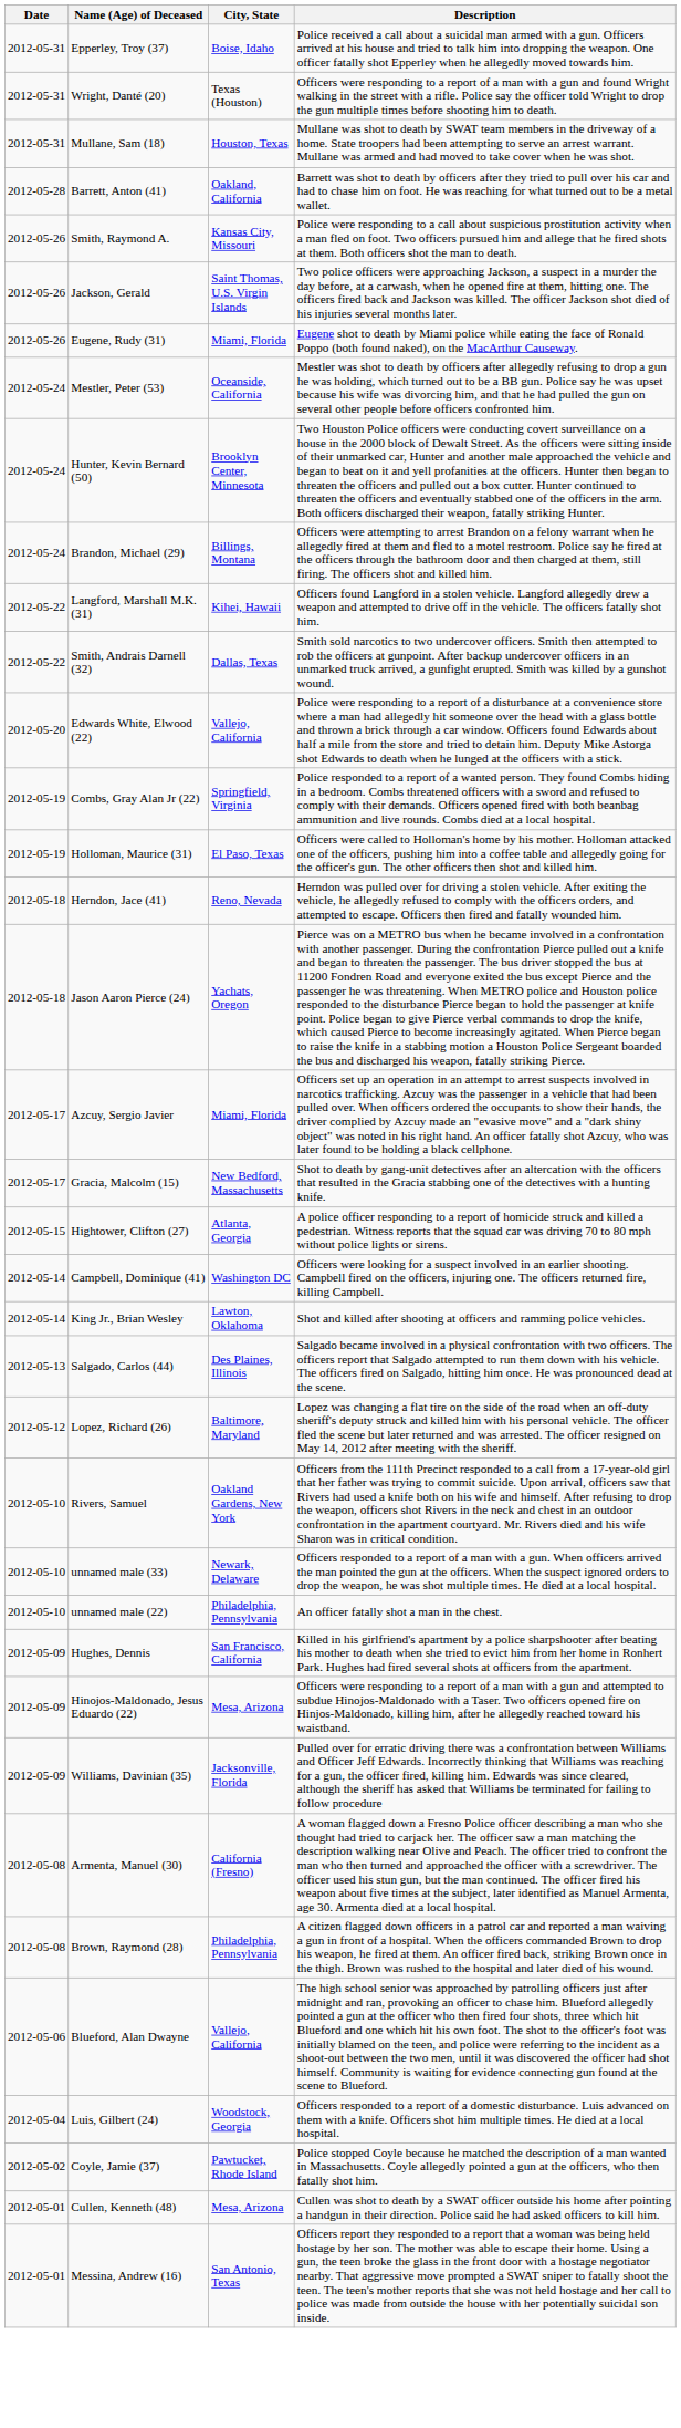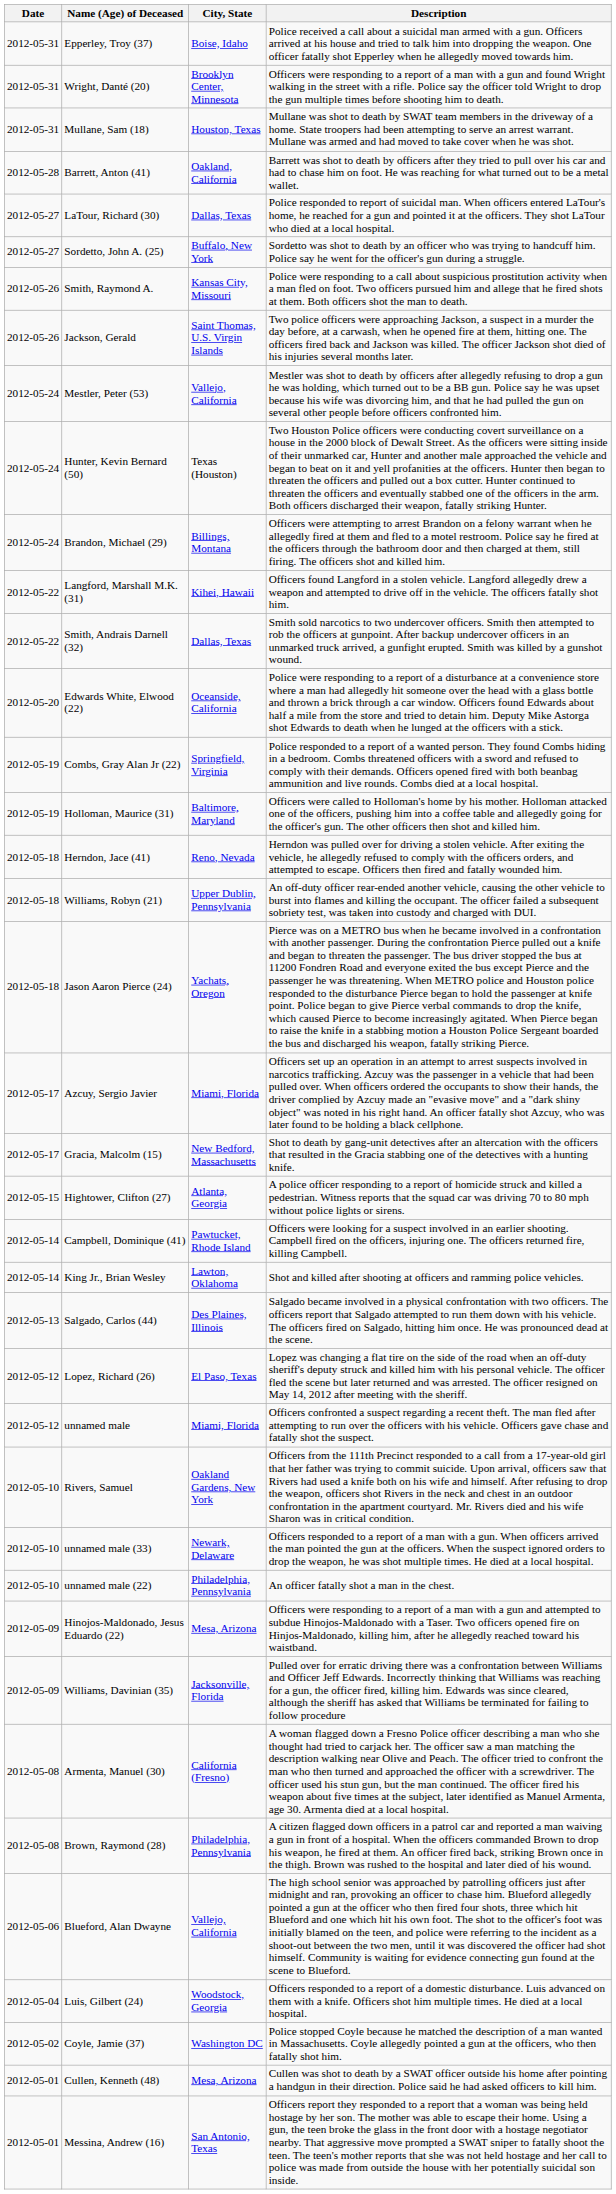 <table class="wikitable sortable" border="1" id="killed">
 <tr>
 <th>Date</th>
 <th nowrap>Name (Age) of Deceased</th>
 <th>City, State</th>
 <th>Description</th>
 </tr>
 <tr>
 <td>2012‑05‑31</td>
 <td>Epperley, Troy (37)</td>
 <td><a href='#'>Boise, Idaho</a></td>
 <td>Police received a call about a suicidal man armed with a gun. Officers arrived at his house and tried to talk him into dropping the weapon. One officer fatally shot Epperley when he allegedly moved towards him.</td>
 </tr>
 <tr>
 <td>2012-05-31</td>
 <td>Wright, Danté (20)</td>
-<td>Texas (Houston)</td>
+<td><a href='#'>Brooklyn Center, Minnesota</a></td>
 <td>Officers were responding to a report of a man with a gun and found Wright walking in the street with a rifle. Police say the officer told Wright to drop the gun multiple times before shooting him to death.</td>
 </tr>
 <tr>
 <td>2012-05-31</td>
 <td>Mullane, Sam (18)</td>
 <td><a href='#'>Houston, Texas</a></td>
 <td>Mullane was shot to death by SWAT team members in the driveway of a home. State troopers had been attempting to serve an arrest warrant. Mullane was armed and had moved to take cover when he was shot.</td>
 </tr>
 <tr>
 <td>2012-05-28</td>
 <td>Barrett, Anton (41)</td>
 <td><a href='#'>Oakland, California</a></td>
 <td>Barrett was shot to death by officers after they tried to pull over his car and had to chase him on foot. He was reaching for what turned out to be a metal wallet.</td>
 </tr>
 <tr>
+<td>2012-05-27</td>
+<td>LaTour, Richard (30)</td>
+<td><a href='#'>Dallas, Texas</a></td>
+<td>Police responded to report of suicidal man.  When officers entered LaTour's home, he reached for a gun and pointed it at the officers.  They shot LaTour who died at a local hospital.</td>
+</tr>
+<tr>
+<td>2012-05-27</td>
+<td>Sordetto, John A. (25)</td>
+<td><a href='#'>Buffalo, New York</a></td>
+<td>Sordetto was shot to death by an officer who was trying to handcuff him. Police say he went for the officer's gun during a struggle.</td>
+</tr>
+<tr>
 <td>2012-05-26</td>
 <td>Smith, Raymond A.</td>
 <td><a href='#'>Kansas City, Missouri</a></td>
 <td>Police were responding to a call about suspicious prostitution activity when a man fled on foot. Two officers pursued him and allege that he fired shots at them. Both officers shot the man to death.</td>
 </tr>
 <tr>
 <td>2012-05-26</td>
 <td>Jackson, Gerald</td>
 <td><a href='#'>Saint Thomas, U.S. Virgin Islands</a></td>
 <td>Two police officers were approaching Jackson, a suspect in a murder the day before, at a carwash, when he opened fire at them, hitting one. The officers fired back and Jackson was killed. The officer Jackson shot died of his injuries several months later.</td>
 </tr>
 <tr>
-<td>2012-05-26</td>
-<td>Eugene, Rudy (31)</td>
-<td><a href='#'>Miami, Florida</a></td>
-<td><a href='#'>Eugene</a> shot to death by Miami police while eating the face of Ronald Poppo (both found naked), on the <a href='#'>MacArthur Causeway</a>.</td>
-</tr>
-<tr>
 <td>2012-05-24</td>
 <td>Mestler, Peter (53)</td>
-<td><a href='#'>Oceanside, California</a></td>
+<td><a href='#'>Vallejo, California</a></td>
 <td>Mestler was shot to death by officers after allegedly refusing to drop a gun he was holding, which turned out to be a BB gun. Police say he was upset because his wife was divorcing him, and that he had pulled the gun on several other people before officers confronted him.</td>
 </tr>
 <tr>
 <td>2012-05-24</td>
 <td>Hunter, Kevin Bernard (50)</td>
-<td><a href='#'>Brooklyn Center, Minnesota</a></td>
+<td>Texas (Houston)</td>
 <td>Two Houston Police officers were conducting covert surveillance on a house in the 2000 block of Dewalt Street. As the officers were sitting inside of their unmarked car, Hunter and another male approached the vehicle and began to beat on it and yell profanities at the officers. Hunter then began to threaten the officers and pulled out a box cutter. Hunter continued to threaten the officers and eventually stabbed one of the officers in the arm. Both officers discharged their weapon, fatally striking Hunter.<br></td>
 </tr>
 <tr>
 <td>2012-05-24</td>
 <td>Brandon, Michael (29)</td>
 <td><a href='#'>Billings, Montana</a></td>
 <td>Officers were attempting to arrest Brandon on a felony warrant when he allegedly fired at them and fled to a motel restroom. Police say he fired at the officers through the bathroom door and then charged at them, still firing. The officers shot and killed him.</td>
 </tr>
 <tr>
 <td>2012-05-22</td>
 <td>Langford, Marshall M.K. (31)</td>
 <td><a href='#'>Kihei, Hawaii</a></td>
 <td>Officers found Langford in a stolen vehicle. Langford allegedly drew a weapon and attempted to drive off in the vehicle. The officers fatally shot him.</td>
 </tr>
 <tr>
 <td>2012-05-22</td>
 <td>Smith, Andrais Darnell (32)</td>
 <td><a href='#'>Dallas, Texas</a></td>
 <td>Smith sold narcotics to two undercover officers.  Smith then attempted to rob the officers at gunpoint.  After backup undercover officers in an unmarked truck arrived, a gunfight erupted.  Smith was killed by a gunshot wound.</td>
 </tr>
 <tr>
 <td>2012-05-20</td>
 <td>Edwards White, Elwood (22)</td>
-<td><a href='#'>Vallejo, California</a></td>
+<td><a href='#'>Oceanside, California</a></td>
 <td>Police were responding to a report of a disturbance at a convenience store where a man had allegedly hit someone over the head with a glass bottle and thrown a brick through a car window. Officers found Edwards about half a mile from the store and tried to detain him. Deputy Mike Astorga shot Edwards to death when he lunged at the officers with a stick.</td>
 </tr>
 <tr>
 <td>2012-05-19</td>
 <td>Combs, Gray Alan Jr (22)</td>
 <td><a href='#'>Springfield, Virginia</a></td>
 <td>Police responded to a report of a wanted person.  They found Combs hiding in a bedroom.  Combs threatened officers with a sword and refused to comply with their demands.  Officers opened fired with both beanbag ammunition and live rounds.  Combs died at a local hospital.</td>
 </tr>
 <tr>
 <td>2012-05-19</td>
 <td>Holloman, Maurice (31)</td>
-<td><a href='#'>El Paso, Texas</a></td>
+<td><a href='#'>Baltimore, Maryland</a></td>
 <td>Officers were called to Holloman's home by his mother. Holloman attacked one of the officers, pushing him into a coffee table and allegedly going for the officer's gun. The other officers then shot and killed him.</td>
 </tr>
 <tr>
 <td>2012-05-18</td>
 <td>Herndon, Jace (41)</td>
 <td><a href='#'>Reno, Nevada</a></td>
 <td>Herndon was pulled over for driving a stolen vehicle. After exiting the vehicle, he allegedly refused to comply with the officers orders, and attempted to escape. Officers then fired and fatally wounded him.</td>
+</tr>
+<tr>
+<td>2012-05-18</td>
+<td>Williams, Robyn (21)</td>
+<td><a href='#'>Upper Dublin, Pennsylvania</a></td>
+<td>An off-duty officer rear-ended another vehicle, causing the other vehicle to burst into flames and killing the occupant.  The officer failed a subsequent sobriety test, was taken into custody and charged with DUI.</td>
 </tr>
 <tr>
 <td>2012-05-18</td>
 <td>Jason Aaron Pierce (24)</td>
 <td><a href='#'>Yachats, Oregon</a></td>
 <td>Pierce was on a METRO bus when he became involved in a confrontation with another passenger. During the confrontation Pierce pulled out a knife and began to threaten the passenger. The bus driver stopped the bus at 11200 Fondren Road and everyone exited the bus except Pierce and the passenger he was threatening. When METRO police and Houston police responded to the disturbance Pierce began to hold the passenger at knife point. Police began to give Pierce verbal commands to drop the knife, which caused Pierce to become increasingly agitated. When Pierce began to raise the knife in a stabbing motion a Houston Police Sergeant boarded the bus and discharged his weapon, fatally striking Pierce.<br></td>
 </tr>
 <tr>
 <td>2012-05-17</td>
 <td>Azcuy, Sergio Javier</td>
 <td><a href='#'>Miami, Florida</a></td>
 <td>Officers set up an operation in an attempt to arrest suspects involved in narcotics trafficking.  Azcuy was the passenger in a vehicle that had been pulled over.  When officers ordered the occupants to show their hands, the driver complied by Azcuy made an "evasive move" and a "dark shiny object" was noted in his right hand.  An officer fatally shot Azcuy, who was later found to be holding a black cellphone.</td>
 </tr>
 <tr>
 <td>2012-05-17</td>
 <td>Gracia, Malcolm (15)</td>
 <td><a href='#'>New Bedford, Massachusetts</a></td>
 <td>Shot to death by gang-unit detectives after an altercation with the officers that resulted in the Gracia stabbing one of the detectives with a hunting knife.</td>
 </tr>
 <tr>
 <td>2012-05-15</td>
 <td>Hightower, Clifton (27)</td>
 <td><a href='#'>Atlanta, Georgia</a></td>
 <td>A police officer responding to a report of homicide struck and killed a pedestrian.  Witness reports that the squad car was driving 70 to 80 mph without police lights or sirens.</td>
 </tr>
 <tr>
 <td>2012-05-14</td>
 <td>Campbell, Dominique (41)</td>
-<td><a href='#'>Washington DC</a></td>
+<td><a href='#'>Pawtucket, Rhode Island</a></td>
 <td>Officers were looking for a suspect involved in an earlier shooting.  Campbell fired on the officers, injuring one.  The officers returned fire, killing Campbell.</td>
 </tr>
 <tr>
 <td>2012-05-14</td>
 <td>King Jr., Brian Wesley</td>
 <td><a href='#'>Lawton, Oklahoma</a></td>
 <td>Shot and killed after shooting at officers and ramming police vehicles.</td>
 </tr>
 <tr>
 <td>2012-05-13</td>
 <td>Salgado, Carlos (44)</td>
 <td><a href='#'>Des Plaines, Illinois</a></td>
 <td>Salgado became involved in a physical confrontation with two officers.    The officers report that Salgado attempted to run them down with his vehicle.  The officers fired on Salgado, hitting him once.  He was pronounced dead at the scene.</td>
 </tr>
 <tr>
 <td>2012-05-12</td>
 <td>Lopez, Richard (26)</td>
-<td><a href='#'>Baltimore, Maryland</a></td>
+<td><a href='#'>El Paso, Texas</a></td>
 <td>Lopez was changing a flat tire on the side of the road when an off-duty sheriff's deputy struck and killed him with his personal vehicle.  The officer fled the scene but later returned and was arrested.  The officer resigned on May 14, 2012 after meeting with the sheriff.</td>
+</tr>
+<tr>
+<td>2012-05-12</td>
+<td>unnamed male</td>
+<td><a href='#'>Miami, Florida</a></td>
+<td>Officers confronted a suspect regarding a recent theft.  The man fled after attempting to run over the officers with his vehicle.  Officers gave chase and fatally shot the suspect.</td>
 </tr>
 <tr>
 <td>2012-05-10</td>
 <td>Rivers, Samuel</td>
 <td><a href='#'>Oakland Gardens, New York</a></td>
 <td>Officers from the 111th Precinct responded to a call from a 17-year-old girl that her father was trying to commit suicide.  Upon arrival, officers saw that Rivers had used a knife both on his wife and himself. After refusing to drop the weapon, officers shot Rivers in the neck and chest in an outdoor confrontation in the apartment courtyard.  Mr. Rivers died and his wife Sharon was in critical condition.</td>
 </tr>
 <tr>
 <td>2012-05-10</td>
 <td>unnamed male (33)</td>
 <td><a href='#'>Newark, Delaware</a></td>
 <td>Officers responded to a report of a man with a gun.  When officers arrived the man pointed the gun at the officers.  When the suspect ignored orders to drop the weapon, he was shot multiple times.  He died at a local hospital.</td>
 </tr>
 <tr>
 <td>2012-05-10</td>
 <td>unnamed male (22)</td>
 <td><a href='#'>Philadelphia, Pennsylvania</a></td>
 <td>An officer fatally shot a man in the chest.</td>
-</tr>
-<tr>
-<td>2012-05-09</td>
-<td>Hughes, Dennis</td>
-<td><a href='#'>San Francisco, California</a></td>
-<td>Killed in his girlfriend's apartment by a police sharpshooter after beating his mother to death when she tried to evict him from her home in Ronhert Park. Hughes had fired several shots at officers from the apartment.</td>
 </tr>
 <tr>
 <td>2012-05-09</td>
 <td>Hinojos-Maldonado, Jesus Eduardo (22)</td>
 <td><a href='#'>Mesa, Arizona</a></td>
 <td>Officers were responding to a report of a man with a gun and attempted to subdue Hinojos-Maldonado with a Taser. Two officers opened fire on Hinjos-Maldonado, killing him, after he allegedly reached toward his waistband.</td>
 </tr>
 <tr>
 <td>2012-05-09</td>
 <td>Williams, Davinian (35)</td>
 <td><a href='#'>Jacksonville, Florida</a></td>
 <td>Pulled over for erratic driving there was a confrontation between Williams and Officer Jeff Edwards.  Incorrectly thinking that Williams was reaching for a gun, the officer fired, killing him.  Edwards was since cleared, although the sheriff has asked that Williams be terminated for failing to follow procedure </td>
 </tr>
 <tr>
 <td>2012-05-08</td>
 <td>Armenta, Manuel (30)</td>
 <td><a href='#'>California (Fresno)</a></td>
 <td>A woman flagged down a Fresno Police officer describing a man who she thought had tried to carjack her.  The officer saw a man matching the description walking near Olive and Peach.  The officer tried to confront the man who then turned and approached the officer with a screwdriver.  The officer used his stun gun, but the man continued.  The officer fired his weapon about five times at the subject, later identified as Manuel Armenta, age 30.  Armenta died at a local hospital.</td>
 </tr>
 <tr>
 <td>2012-05-08</td>
 <td>Brown, Raymond (28)</td>
 <td><a href='#'>Philadelphia, Pennsylvania</a></td>
 <td>A citizen flagged down officers in a patrol car and reported a man waiving a gun in front of a hospital.  When the officers commanded Brown to drop his weapon, he fired at them.  An officer fired back, striking Brown once in the thigh.  Brown was rushed to the hospital and later died of his wound.</td>
 </tr>
 <tr>
 <td>2012-05-06</td>
 <td>Blueford, Alan Dwayne</td>
 <td><a href='#'>Vallejo, California</a></td>
 <td>The high school senior was approached by patrolling officers just after midnight and ran, provoking an officer to chase him. Blueford allegedly pointed a gun at the officer who then fired four shots, three which hit Blueford and one which hit his own foot. The shot to the officer's foot was initially blamed on the teen, and police were referring to the incident as a shoot-out between the two men, until it was discovered the officer had shot himself. Community is waiting for evidence connecting gun found at the scene to Blueford.</td>
 </tr>
 <tr>
 <td>2012-05-04</td>
 <td>Luis, Gilbert (24)</td>
 <td><a href='#'>Woodstock, Georgia</a></td>
 <td>Officers responded to a report of a domestic disturbance.  Luis advanced on them with a knife.  Officers shot him multiple times.  He died at a local hospital.</td>
 </tr>
 <tr>
 <td>2012-05-02</td>
 <td>Coyle, Jamie (37)</td>
-<td><a href='#'>Pawtucket, Rhode Island</a></td>
+<td><a href='#'>Washington DC</a></td>
 <td>Police stopped Coyle because he matched the description of a man wanted in Massachusetts. Coyle allegedly pointed a gun at the officers, who then fatally shot him.</td>
 </tr>
 <tr>
 <td>2012-05-01</td>
 <td>Cullen, Kenneth (48)</td>
 <td><a href='#'>Mesa, Arizona</a></td>
 <td>Cullen was shot to death by a SWAT officer outside his home after pointing a handgun in their direction. Police said he had asked officers to kill him.</td>
 </tr>
 <tr>
 <td>2012-05-01</td>
 <td>Messina, Andrew (16)</td>
 <td><a href='#'>San Antonio, Texas</a></td>
 <td>Officers report they responded to a report that a woman was being held hostage by her son.  The mother was able to escape their home.  Using a gun, the teen broke the glass in the front door with a hostage negotiator nearby.  That aggressive move prompted a SWAT sniper to fatally shoot the teen.  The teen's mother reports that she was not held hostage and her call to police was made from outside the house with her potentially suicidal son inside.</td>
 </tr>
 </table>
